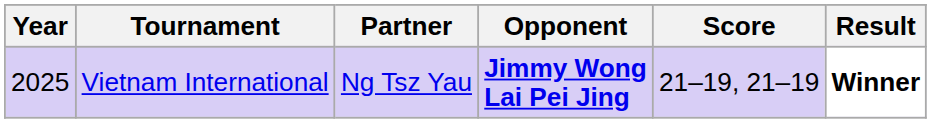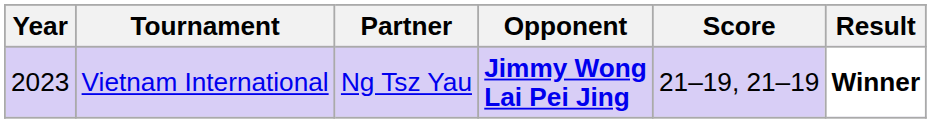 <table class="sortable wikitable" style="font-size: 90%;">
 <tr>
 <th>Year</th>
 <th>Tournament</th>
 <th>Partner</th>
 <th>Opponent</th>
 <th>Score</th>
 <th>Result</th>
 </tr>
 <tr style="background:#D8CEF6">
-<td align="center">2025</td>
+<td align="center">2023</td>
 <td align="left"><a href='#'>Vietnam International</a></td>
 <td align="left"> <a href='#'>Ng Tsz Yau</a></td>
 <td align="left"><strong> <a href='#'>Jimmy Wong</a><br> <a href='#'>Lai Pei Jing</a></strong></td>
 <td align="left">21–19, 21–19</td>
 <td style="text-align:left; background:white"> <strong>Winner</strong></td>
 </tr>
 </table>
